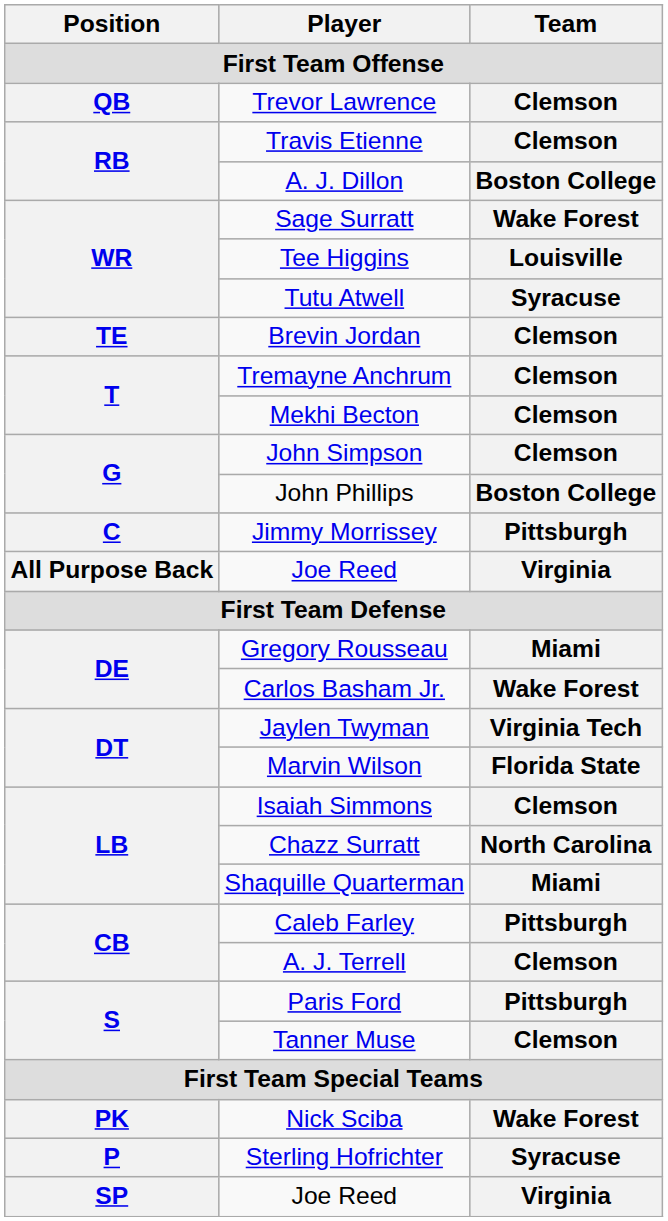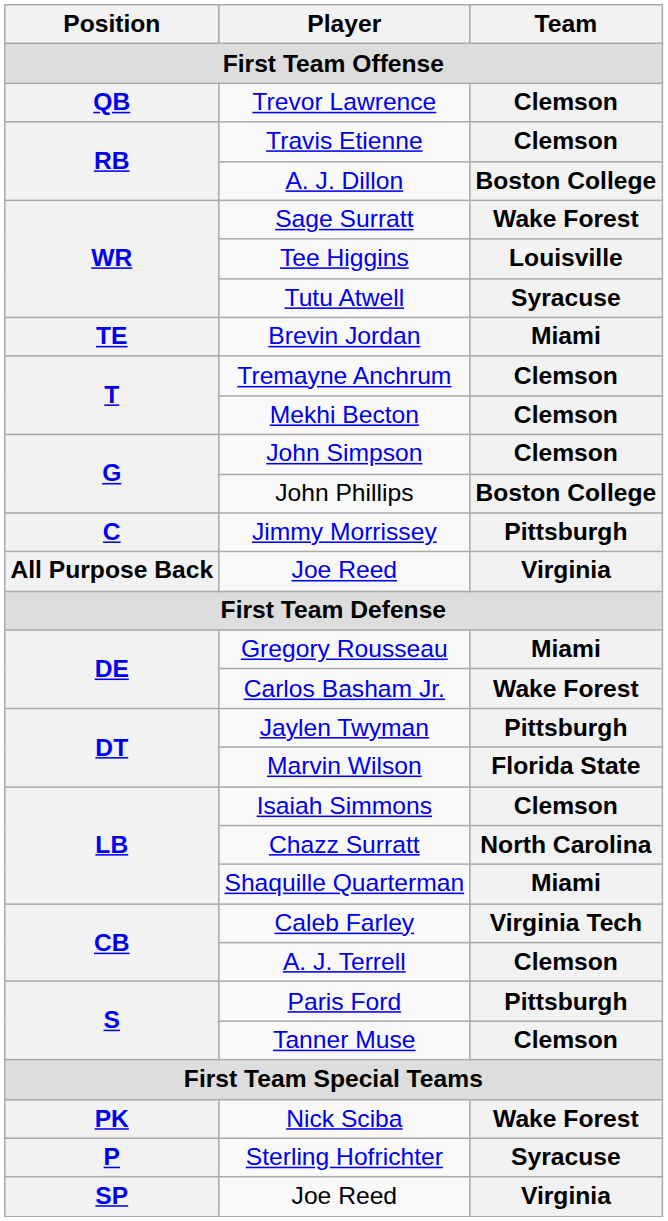 <table class="wikitable">
 <tr>
 <th>Position</th>
 <th>Player</th>
 <th>Team</th>
 </tr>
 <tr>
 <td colspan="4" style="text-align:center; background:#ddd;"><strong>First Team Offense</strong></td>
 </tr>
 <tr style="text-align:center;">
 <th rowspan="1"><a href='#'>QB</a></th>
 <td><a href='#'>Trevor Lawrence</a></td>
 <th style=>Clemson</th>
 </tr>
 <tr style="text-align:center;">
 <th rowspan="2"><a href='#'>RB</a></th>
 <td><a href='#'>Travis Etienne</a></td>
 <th style=>Clemson</th>
 </tr>
 <tr style="text-align:center;">
 <td><a href='#'>A. J. Dillon</a></td>
 <th style=>Boston College</th>
 </tr>
 <tr style="text-align:center;">
 <th rowspan="3"><a href='#'>WR</a></th>
 <td><a href='#'>Sage Surratt</a></td>
 <th style=>Wake Forest</th>
 </tr>
 <tr style="text-align:center;">
 <td><a href='#'>Tee Higgins</a></td>
 <th style=>Louisville</th>
 </tr>
 <tr style="text-align:center;">
 <td><a href='#'>Tutu Atwell</a></td>
 <th style=>Syracuse</th>
 </tr>
 <tr style="text-align:center;">
 <th rowspan="1"><a href='#'>TE</a></th>
 <td><a href='#'>Brevin Jordan</a></td>
-<th style=>Clemson</th>
+<th style=>Miami</th>
 </tr>
 <tr style="text-align:center;">
 <th rowspan="2"><a href='#'>T</a></th>
 <td><a href='#'>Tremayne Anchrum</a></td>
 <th style=>Clemson</th>
 </tr>
 <tr style="text-align:center;">
 <td><a href='#'>Mekhi Becton</a></td>
 <th style=>Clemson</th>
 </tr>
 <tr style="text-align:center;">
 <th rowspan="2"><a href='#'>G</a></th>
 <td><a href='#'>John Simpson</a></td>
 <th style=>Clemson</th>
 </tr>
 <tr style="text-align:center;">
 <td>John Phillips</td>
 <th style=>Boston College</th>
 </tr>
 <tr style="text-align:center;">
 <th rowspan="1"><a href='#'>C</a></th>
 <td><a href='#'>Jimmy Morrissey</a></td>
 <th style=>Pittsburgh</th>
 </tr>
 <tr style="text-align:center;">
 <th rowspan="1">All Purpose Back</th>
 <td><a href='#'>Joe Reed</a></td>
 <th style=>Virginia</th>
 </tr>
 <tr style="text-align:center;">
 <td colspan="4" style="text-align:center; background:#ddd;"><strong>First Team Defense</strong></td>
 </tr>
 <tr style="text-align:center;">
 <th rowspan="2"><a href='#'>DE</a></th>
 <td><a href='#'>Gregory Rousseau</a></td>
 <th style=>Miami</th>
 </tr>
 <tr style="text-align:center;">
 <td><a href='#'>Carlos Basham Jr.</a></td>
 <th style=>Wake Forest</th>
 </tr>
 <tr style="text-align:center;">
 <th rowspan="2"><a href='#'>DT</a></th>
 <td><a href='#'>Jaylen Twyman</a></td>
-<th style=>Virginia Tech</th>
+<th style=>Pittsburgh</th>
 </tr>
 <tr style="text-align:center;">
 <td><a href='#'>Marvin Wilson</a></td>
 <th style=>Florida State</th>
 </tr>
 <tr style="text-align:center;">
 <th rowspan="3"><a href='#'>LB</a></th>
 <td><a href='#'>Isaiah Simmons</a></td>
 <th style=>Clemson</th>
 </tr>
 <tr style="text-align:center;">
 <td><a href='#'>Chazz Surratt</a></td>
 <th style=>North Carolina</th>
 </tr>
 <tr style="text-align:center;">
 <td><a href='#'>Shaquille Quarterman</a></td>
 <th style=>Miami</th>
 </tr>
 <tr style="text-align:center;">
 <th rowspan="2"><a href='#'>CB</a></th>
 <td><a href='#'>Caleb Farley</a></td>
-<th style=>Pittsburgh</th>
+<th style=>Virginia Tech</th>
 </tr>
 <tr style="text-align:center;">
 <td><a href='#'>A. J. Terrell</a></td>
 <th style=>Clemson</th>
 </tr>
 <tr style="text-align:center;">
 <th rowspan="2"><a href='#'>S</a></th>
 <td><a href='#'>Paris Ford</a></td>
 <th style=>Pittsburgh</th>
 </tr>
 <tr style="text-align:center;">
 <td><a href='#'>Tanner Muse</a></td>
 <th style=>Clemson</th>
 </tr>
 <tr>
 <td colspan="4" style="text-align:center; background:#ddd;"><strong>First Team Special Teams</strong></td>
 </tr>
 <tr style="text-align:center;">
 <th rowspan="1"><a href='#'>PK</a></th>
 <td><a href='#'>Nick Sciba</a></td>
 <th style=>Wake Forest</th>
 </tr>
 <tr style="text-align:center;">
 <th rowspan="1"><a href='#'>P</a></th>
 <td><a href='#'>Sterling Hofrichter</a></td>
 <th style=>Syracuse</th>
 </tr>
 <tr style="text-align:center;">
 <th rowspan="1"><a href='#'>SP</a></th>
 <td>Joe Reed</td>
 <th style=>Virginia</th>
 </tr>
 <tr>
 </tr>
 </table>
